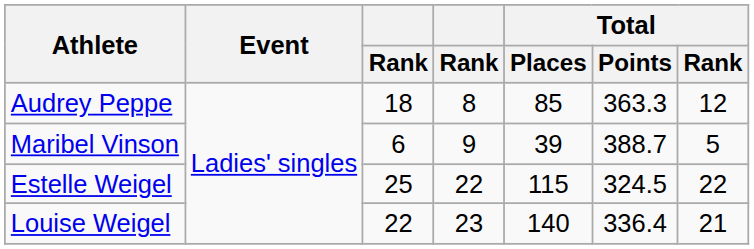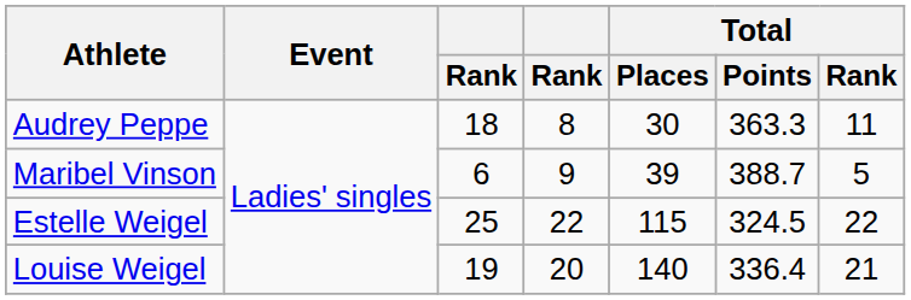 <table class=wikitable style=font-size:90%;text-align:center>
 <tr>
 <th rowspan=2>Athlete</th>
 <th rowspan=2>Event</th>
 <th></th>
 <th></th>
 <th colspan=3>Total</th>
 </tr>
 <tr style=font-size:95%>
 <th>Rank</th>
 <th>Rank</th>
 <th>Places</th>
 <th>Points</th>
 <th>Rank</th>
 </tr>
 <tr>
 <td align=left><a href='#'>Audrey Peppe</a></td>
 <td align=left rowspan=4><a href='#'>Ladies' singles</a></td>
 <td>18</td>
 <td>8</td>
-<td>85</td>
+<td>30</td>
 <td>363.3</td>
-<td>12</td>
+<td>11</td>
 </tr>
 <tr>
 <td align=left><a href='#'>Maribel Vinson</a></td>
 <td>6</td>
 <td>9</td>
 <td>39</td>
 <td>388.7</td>
 <td>5</td>
 </tr>
 <tr>
 <td align=left><a href='#'>Estelle Weigel</a></td>
 <td>25</td>
 <td>22</td>
 <td>115</td>
 <td>324.5</td>
 <td>22</td>
 </tr>
 <tr>
 <td align=left><a href='#'>Louise Weigel</a></td>
-<td>22</td>
-<td>23</td>
+<td>19</td>
+<td>20</td>
 <td>140</td>
 <td>336.4</td>
 <td>21</td>
 </tr>
 </table>
